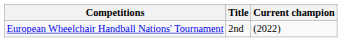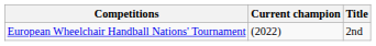 <table class="wikitable sortable">
 <tr>
 <th>Competitions</th>
+<th>Current champion</th>
 <th>Title</th>
-<th>Current champion</th>
 </tr>
 <tr>
 <td><a href='#'>European Wheelchair Handball Nations' Tournament</a></td>
+<td> (2022)</td>
 <td>2nd</td>
-<td> (2022)</td>
 </tr>
 </table>
